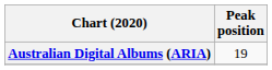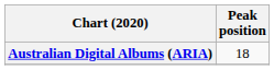 <table class="wikitable sortable plainrowheaders" style="text-align:center">
 <tr>
 <th scope="col">Chart (2020)</th>
 <th scope="col">Peak<br>position</th>
 </tr>
 <tr>
 <th scope="row"><a href='#'>Australian Digital Albums</a> (<a href='#'>ARIA</a>)</th>
-<td>19</td>
+<td>18</td>
 </tr>
 <tr>
 </tr>
 <tr>
 </tr>
 </table>
